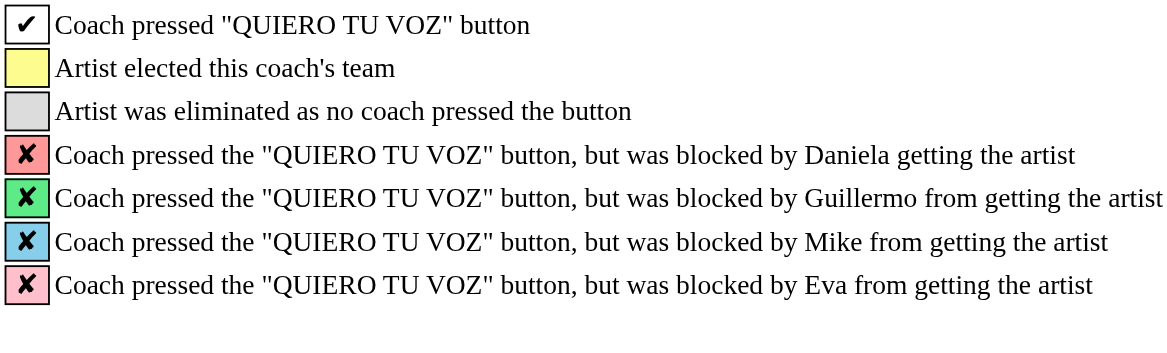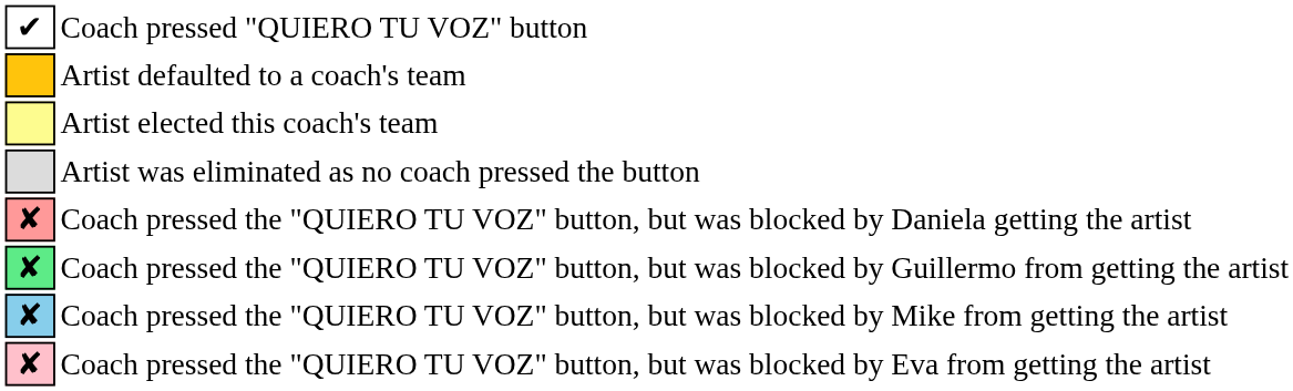 <table class="toccolours" style="font-size: 95%; white-space: nowrap">
 <tr>
 <td style="background:white; border:1px solid black"> ✔ </td>
 <td>Coach pressed "QUIERO TU VOZ" button</td>
+</tr>
+<tr>
+<td style="background:#ffc40c; border:1px solid black">    </td>
+<td>Artist defaulted to a coach's team</td>
 </tr>
 <tr>
 <td style="background:#fdfc8f; border:1px solid black">    </td>
 <td>Artist elected this coach's team</td>
 </tr>
 <tr>
 <td style="background:#dcdcdc; border:1px solid black">    </td>
 <td>Artist was eliminated as no coach pressed the button</td>
 </tr>
 <tr>
 <td style="background:#ff9999; border:1px solid black"> ✘ </td>
 <td>Coach pressed the "QUIERO TU VOZ" button, but was blocked by Daniela getting the artist</td>
 </tr>
 <tr>
 <td style="background:#5deb87; border:1px solid black"> ✘ </td>
 <td>Coach pressed the "QUIERO TU VOZ" button, but was blocked by Guillermo from getting the artist</td>
 </tr>
 <tr>
 <td style="background:#87ceeb; border:1px solid black"> ✘ </td>
 <td>Coach pressed the "QUIERO TU VOZ" button, but was blocked by Mike from getting the artist</td>
 </tr>
 <tr>
 <td style="background:pink; border:1px solid black"> ✘ </td>
 <td>Coach pressed the "QUIERO TU VOZ" button, but was blocked by Eva from getting the artist</td>
 </tr>
 </table>
